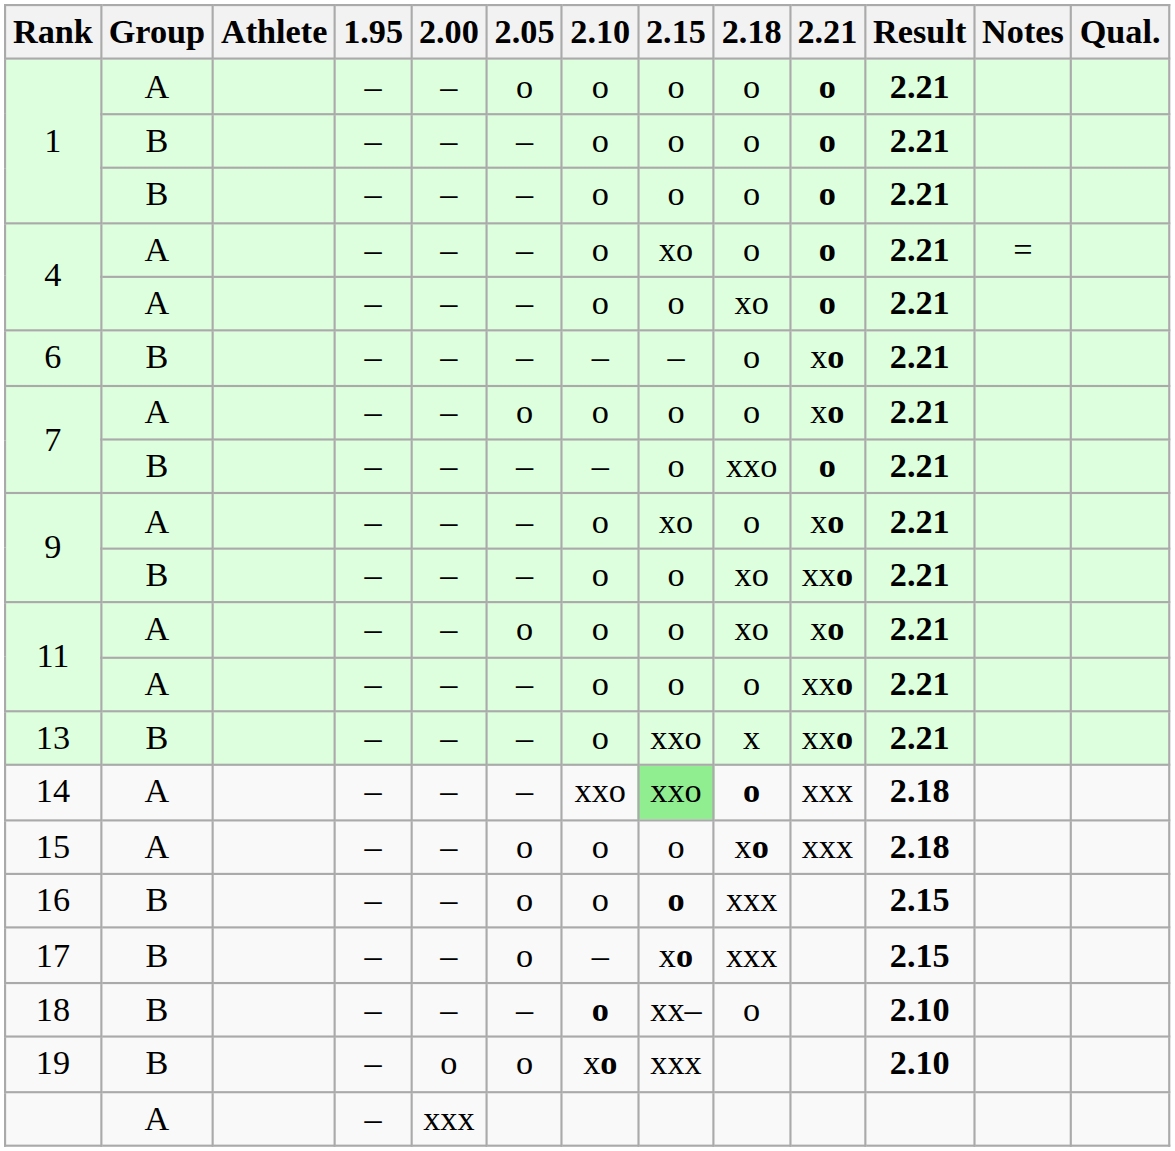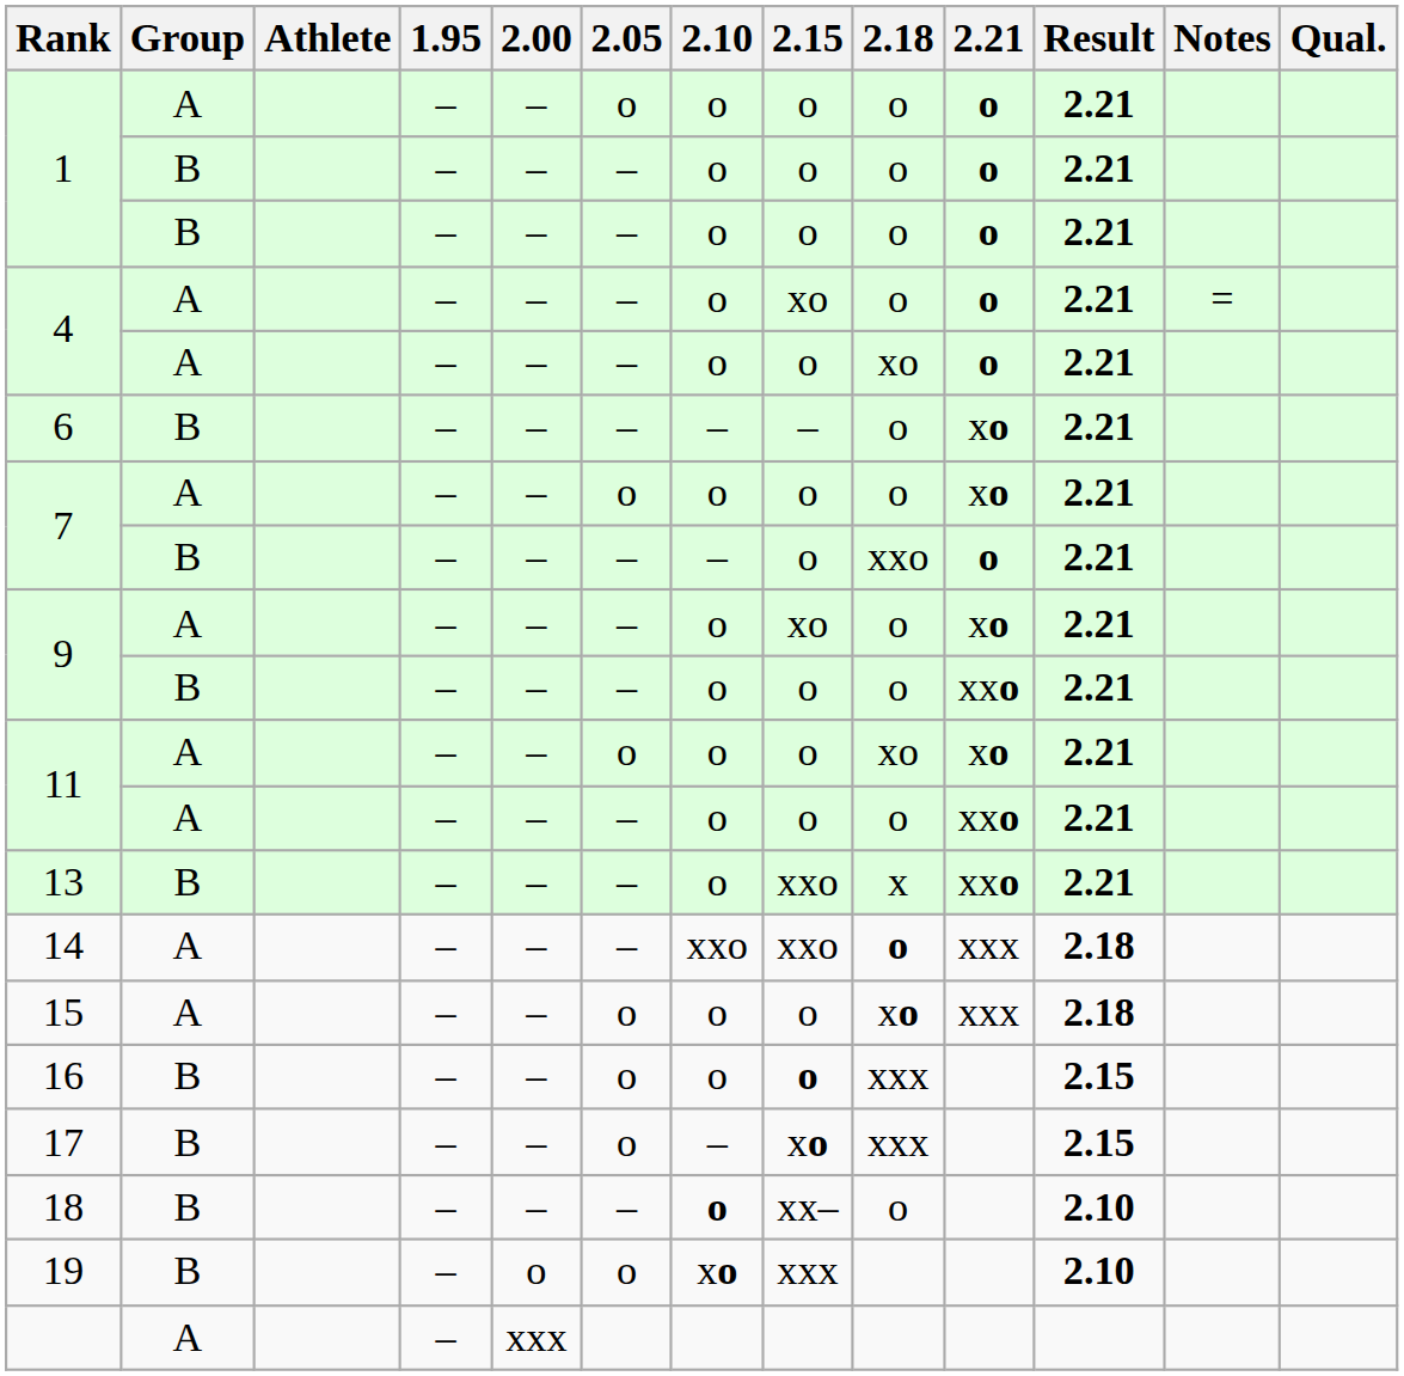 <table class="wikitable sortable" style="text-align:center">
 <tr>
 <th>Rank</th>
 <th>Group</th>
 <th>Athlete</th>
 <th class="unsortable">1.95</th>
 <th class="unsortable">2.00</th>
 <th class="unsortable">2.05</th>
 <th class="unsortable">2.10</th>
 <th class="unsortable">2.15</th>
 <th class="unsortable">2.18</th>
 <th class="unsortable">2.21</th>
 <th>Result</th>
 <th>Notes</th>
 <th>Qual.</th>
 </tr>
 <tr bgcolor=ddffdd>
 <td rowspan=3>1</td>
 <td>A</td>
 <td align="left"></td>
 <td>–</td>
 <td>–</td>
 <td>o</td>
 <td>o</td>
 <td>o</td>
 <td>o</td>
 <td><strong>o</strong></td>
 <td><strong>2.21</strong></td>
 <td></td>
 <td></td>
 </tr>
 <tr bgcolor=ddffdd>
 <td>B</td>
 <td align="left"></td>
 <td>–</td>
 <td>–</td>
 <td>–</td>
 <td>o</td>
 <td>o</td>
 <td>o</td>
 <td><strong>o</strong></td>
 <td><strong>2.21</strong></td>
 <td></td>
 <td></td>
 </tr>
 <tr bgcolor=ddffdd>
 <td>B</td>
 <td align="left"></td>
 <td>–</td>
 <td>–</td>
 <td>–</td>
 <td>o</td>
 <td>o</td>
 <td>o</td>
 <td><strong>o</strong></td>
 <td><strong>2.21</strong></td>
 <td></td>
 <td></td>
 </tr>
 <tr bgcolor=ddffdd>
 <td rowspan=2>4</td>
 <td>A</td>
 <td align="left"></td>
 <td>–</td>
 <td>–</td>
 <td>–</td>
 <td>o</td>
 <td>xo</td>
 <td>o</td>
 <td><strong>o</strong></td>
 <td><strong>2.21</strong></td>
 <td>=</td>
 <td></td>
 </tr>
 <tr bgcolor=ddffdd>
 <td>A</td>
 <td align="left"></td>
 <td>–</td>
 <td>–</td>
 <td>–</td>
 <td>o</td>
 <td>o</td>
 <td>xo</td>
 <td><strong>o</strong></td>
 <td><strong>2.21</strong></td>
 <td></td>
 <td></td>
 </tr>
 <tr bgcolor=ddffdd>
 <td>6</td>
 <td>B</td>
 <td align="left"></td>
 <td>–</td>
 <td>–</td>
 <td>–</td>
 <td>–</td>
 <td>–</td>
 <td>o</td>
 <td>x<strong>o</strong></td>
 <td><strong>2.21</strong></td>
 <td></td>
 <td></td>
 </tr>
 <tr bgcolor=ddffdd>
 <td rowspan=2>7</td>
 <td>A</td>
 <td align="left"></td>
 <td>–</td>
 <td>–</td>
 <td>o</td>
 <td>o</td>
 <td>o</td>
 <td>o</td>
 <td>x<strong>o</strong></td>
 <td><strong>2.21</strong></td>
 <td></td>
 <td></td>
 </tr>
 <tr bgcolor=ddffdd>
 <td>B</td>
 <td align="left"></td>
 <td>–</td>
 <td>–</td>
 <td>–</td>
 <td>–</td>
 <td>o</td>
 <td>xxo</td>
 <td><strong>o</strong></td>
 <td><strong>2.21</strong></td>
 <td></td>
 <td></td>
 </tr>
 <tr bgcolor=ddffdd>
 <td rowspan=2>9</td>
 <td>A</td>
 <td align="left"></td>
 <td>–</td>
 <td>–</td>
 <td>–</td>
 <td>o</td>
 <td>xo</td>
 <td>o</td>
 <td>x<strong>o</strong></td>
 <td><strong>2.21</strong></td>
 <td></td>
 <td></td>
 </tr>
 <tr bgcolor=ddffdd>
 <td>B</td>
 <td align="left"></td>
 <td>–</td>
 <td>–</td>
 <td>–</td>
 <td>o</td>
 <td>o</td>
-<td>xo</td>
+<td>o</td>
 <td>xx<strong>o</strong></td>
 <td><strong>2.21</strong></td>
 <td></td>
 <td></td>
 </tr>
 <tr bgcolor=ddffdd>
 <td rowspan=2>11</td>
 <td>A</td>
 <td align="left"></td>
 <td>–</td>
 <td>–</td>
 <td>o</td>
 <td>o</td>
 <td>o</td>
 <td>xo</td>
 <td>x<strong>o</strong></td>
 <td><strong>2.21</strong></td>
 <td></td>
 <td></td>
 </tr>
 <tr bgcolor=ddffdd>
 <td>A</td>
 <td align="left"></td>
 <td>–</td>
 <td>–</td>
 <td>–</td>
 <td>o</td>
 <td>o</td>
 <td>o</td>
 <td>xx<strong>o</strong></td>
 <td><strong>2.21</strong></td>
 <td></td>
 <td></td>
 </tr>
 <tr bgcolor=ddffdd>
 <td>13</td>
 <td>B</td>
 <td align="left"></td>
 <td>–</td>
 <td>–</td>
 <td>–</td>
 <td>o</td>
 <td>xxo</td>
 <td>x</td>
 <td>xx<strong>o</strong></td>
 <td><strong>2.21</strong></td>
 <td></td>
 <td></td>
 </tr>
 <tr>
 <td>14</td>
 <td>A</td>
 <td align="left"></td>
 <td>–</td>
 <td>–</td>
 <td>–</td>
 <td>xxo</td>
-<td style="background: lightgreen;">xxo</td>
+<td>xxo</td>
 <td><strong>o</strong></td>
 <td>xxx</td>
 <td><strong>2.18</strong></td>
 <td></td>
 <td></td>
 </tr>
 <tr>
 <td>15</td>
 <td>A</td>
 <td align="left"></td>
 <td>–</td>
 <td>–</td>
 <td>o</td>
 <td>o</td>
 <td>o</td>
 <td>x<strong>o</strong></td>
 <td>xxx</td>
 <td><strong>2.18</strong></td>
 <td></td>
 <td></td>
 </tr>
 <tr>
 <td>16</td>
 <td>B</td>
 <td align="left"></td>
 <td>–</td>
 <td>–</td>
 <td>o</td>
 <td>o</td>
 <td><strong>o</strong></td>
 <td>xxx</td>
 <td></td>
 <td><strong>2.15</strong></td>
 <td></td>
 <td></td>
 </tr>
 <tr>
 <td>17</td>
 <td>B</td>
 <td align="left"></td>
 <td>–</td>
 <td>–</td>
 <td>o</td>
 <td>–</td>
 <td>x<strong>o</strong></td>
 <td>xxx</td>
 <td></td>
 <td><strong>2.15</strong></td>
 <td></td>
 <td></td>
 </tr>
 <tr>
 <td>18</td>
 <td>B</td>
 <td align="left"></td>
 <td>–</td>
 <td>–</td>
 <td>–</td>
 <td><strong>o</strong></td>
 <td>xx–</td>
 <td>o</td>
 <td></td>
 <td><strong>2.10</strong></td>
 <td></td>
 <td></td>
 </tr>
 <tr>
 <td>19</td>
 <td>B</td>
 <td align="left"></td>
 <td>–</td>
 <td>o</td>
 <td>o</td>
 <td>x<strong>o</strong></td>
 <td>xxx</td>
 <td></td>
 <td></td>
 <td><strong>2.10</strong></td>
 <td></td>
 <td></td>
 </tr>
 <tr>
 <td></td>
 <td>A</td>
 <td align="left"></td>
 <td>–</td>
 <td>xxx</td>
 <td></td>
 <td></td>
 <td></td>
 <td></td>
 <td></td>
 <td><strong></strong></td>
 <td></td>
 <td></td>
 </tr>
 </table>
